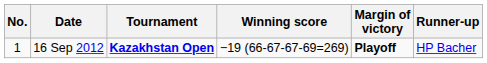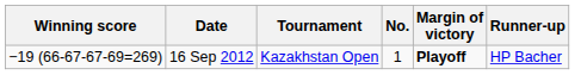 <table class="wikitable" style="font-size:95%;">
 <tr>
-<th>No.</th>
+<th>Winning score</th>
 <th>Date</th>
 <th>Tournament</th>
-<th>Winning score</th>
+<th>No.</th>
 <th>Margin of<br>victory</th>
 <th>Runner-up</th>
 </tr>
 <tr>
+<td>−19 (66-67-67-69=269)</td>
+<td align=right>16 Sep <a href='#'>2012</a></td>
+<td><a href='#'>Kazakhstan Open</a></td>
 <td align=center>1</td>
-<td align=right>16 Sep <a href='#'>2012</a></td>
-<td><strong><a href='#'>Kazakhstan Open</a></strong></td>
-<td>−19 (66-67-67-69=269)</td>
 <td><strong>Playoff</strong></td>
 <td> <a href='#'>HP Bacher</a></td>
 </tr>
 </table>
